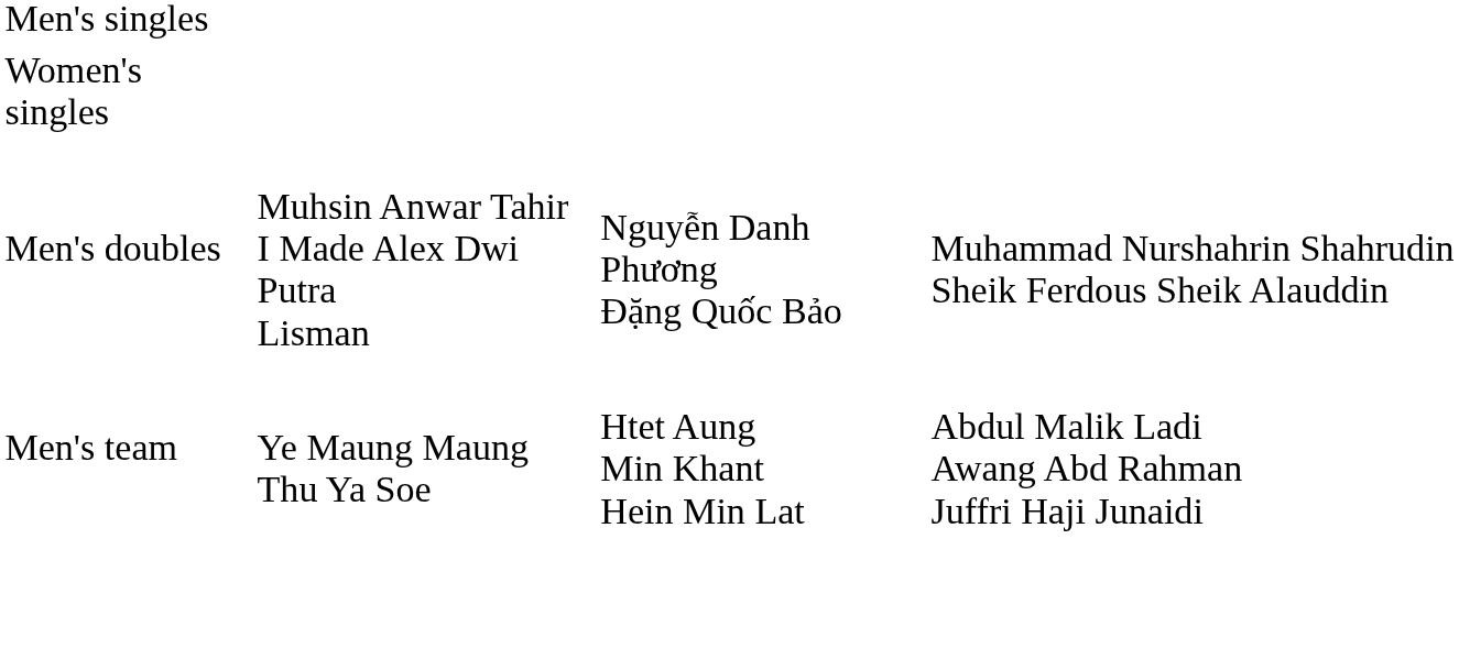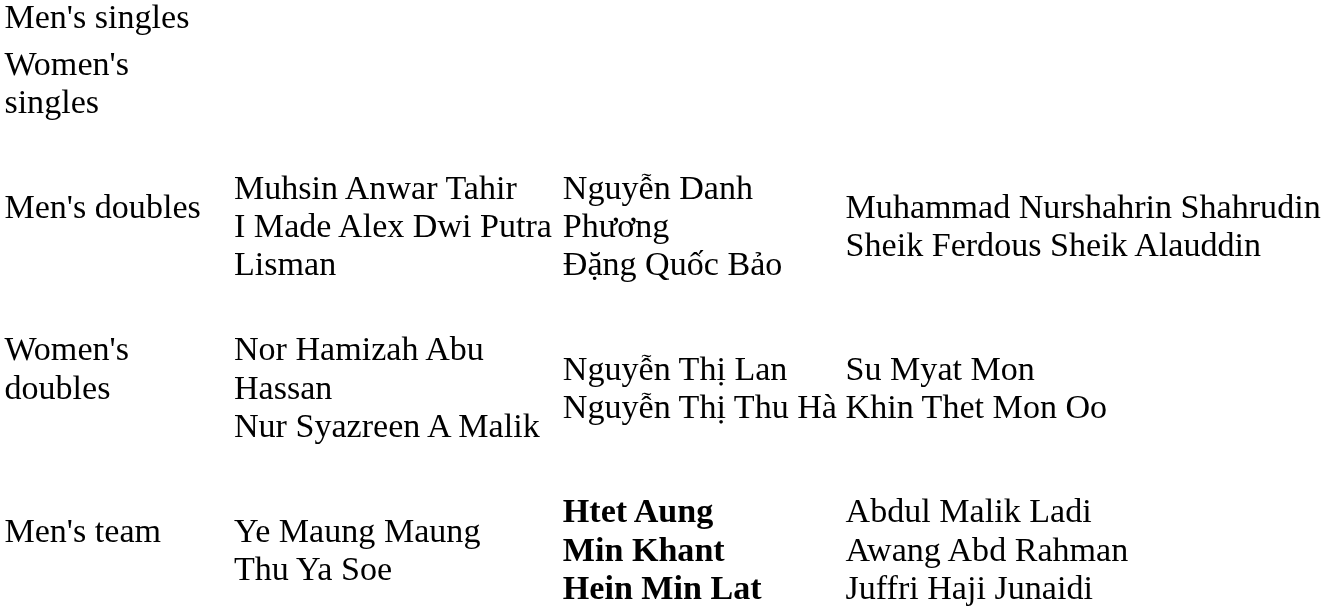 <table>
 <tr>
 <td>Men's singles</td>
 <td nowrap></td>
 <td></td>
 <td></td>
 </tr>
 <tr>
 <td>Women's singles</td>
 <td></td>
 <td nowrap></td>
 <td></td>
 </tr>
 <tr>
 <td>Men's doubles</td>
 <td><br>Muhsin Anwar Tahir<br>I Made Alex Dwi Putra<br>Lisman</td>
 <td><br>Nguyễn Danh Phương<br>Đặng Quốc Bảo</td>
 <td nowrap><br>Muhammad Nurshahrin Shahrudin<br>Sheik Ferdous Sheik Alauddin</td>
 </tr>
 <tr>
+<td>Women's doubles</td>
+<td><br>Nor Hamizah Abu Hassan<br>Nur Syazreen A Malik</td>
+<td><br>Nguyễn Thị Lan<br>Nguyễn Thị Thu Hà</td>
+<td><br>Su Myat Mon<br>Khin Thet Mon Oo</td>
+</tr>
+<tr>
 <td>Men's team</td>
 <td><br>Ye Maung Maung<br>Thu Ya Soe</td>
-<td><br>Htet Aung<br>Min Khant<br>Hein Min Lat</td>
+<td><strong><br>Htet Aung<br>Min Khant<br>Hein Min Lat</strong></td>
 <td><br>Abdul Malik Ladi<br>Awang Abd Rahman<br>Juffri Haji Junaidi</td>
 </tr>
 </table>
